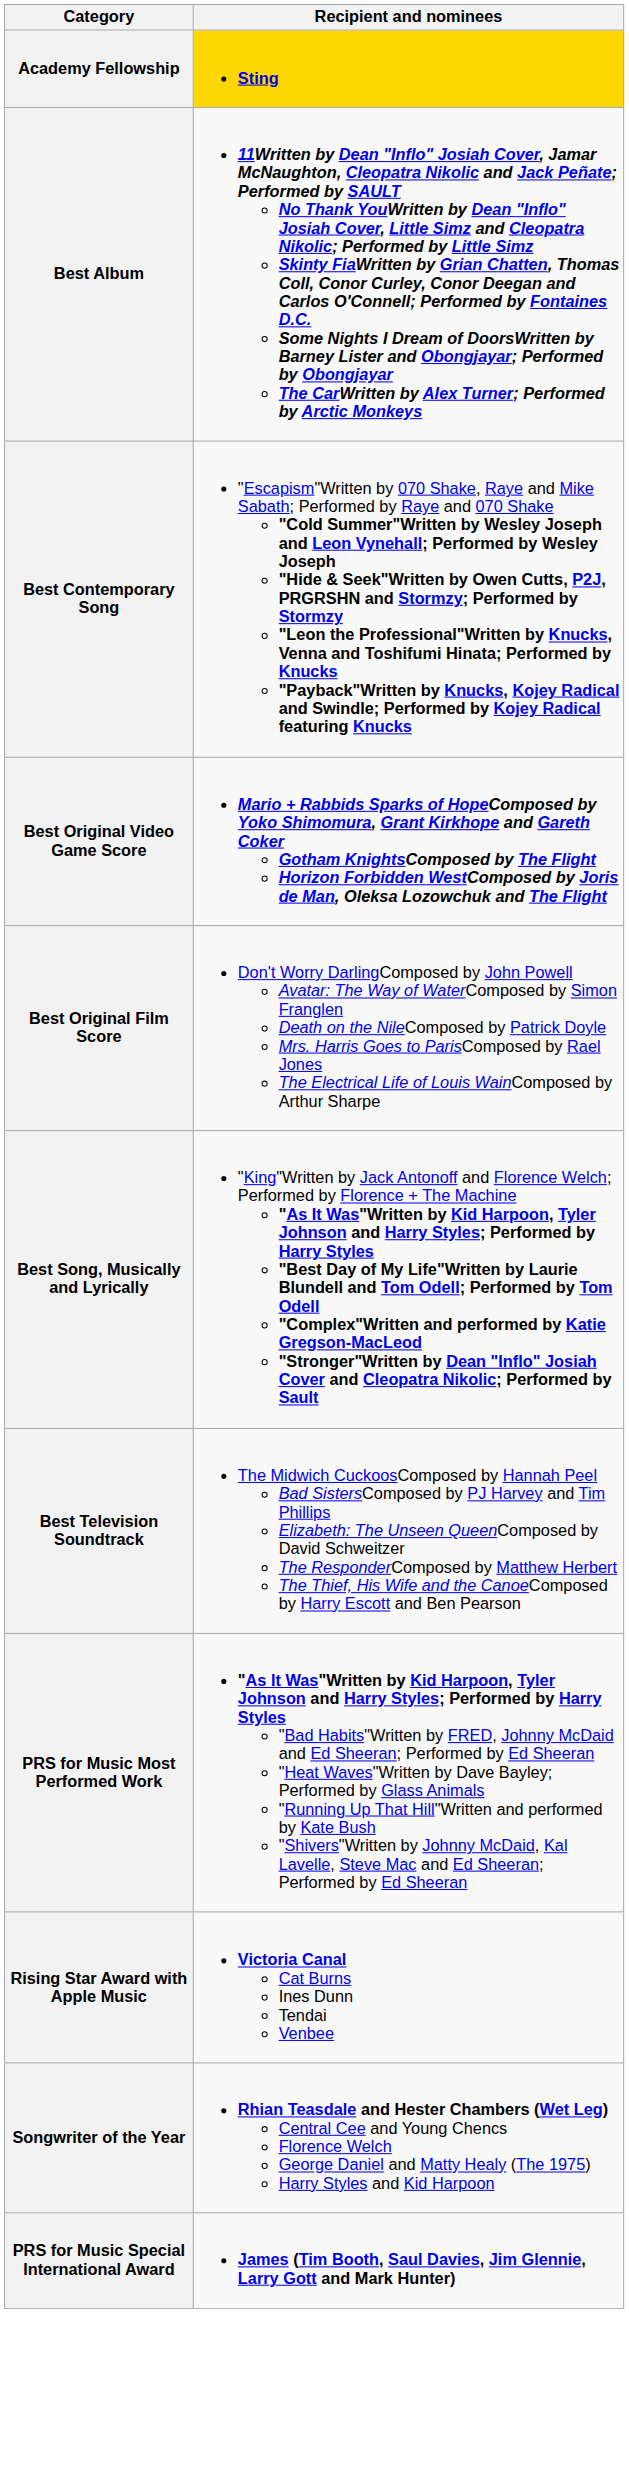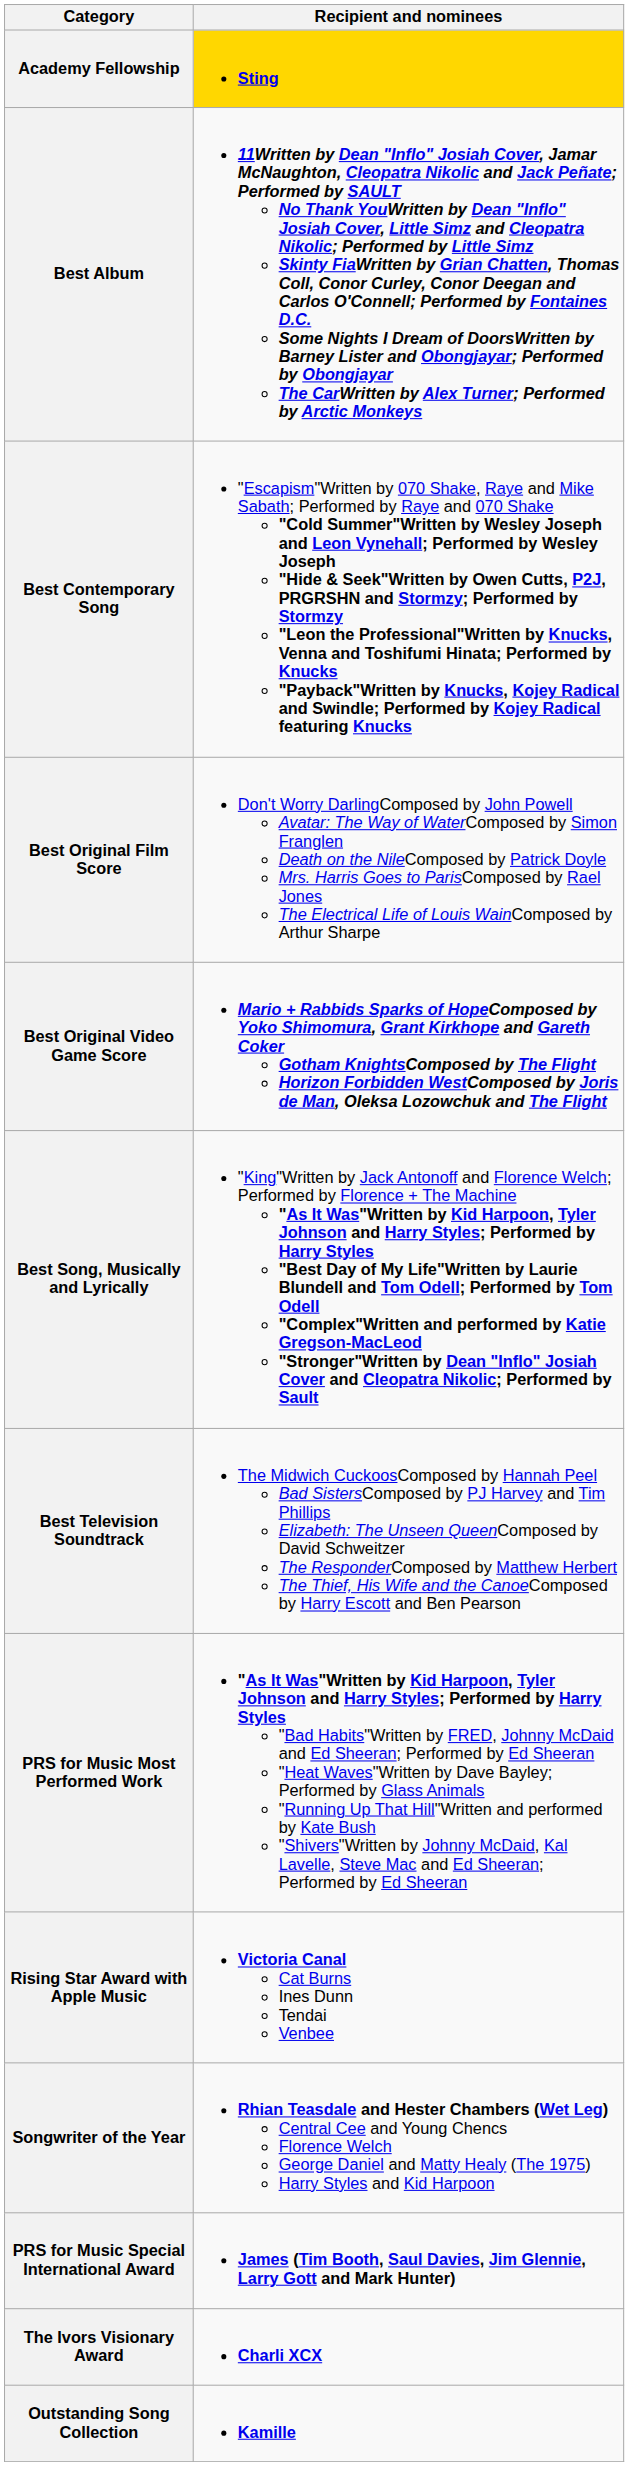 <table class="wikitable">
 <tr>
 <th width="25%">Category</th>
 <th width="57%">Recipient and nominees</th>
 </tr>
 <tr>
 <th scope="row">Academy Fellowship</th>
 <td style="background: gold;"><br><ul><li><strong><a href='#'>Sting</a></strong></li></ul></td>
 </tr>
 <tr>
 <th scope="row">Best Album</th>
 <td><br><ul><li><strong><em><a href='#'>11</a><em>Written by <a href='#'>Dean "Inflo" Josiah Cover</a>, Jamar McNaughton, <a href='#'>Cleopatra Nikolic</a> and <a href='#'>Jack Peñate</a>; Performed by <a href='#'>SAULT</a><strong><ul><li></em><a href='#'>No Thank You</a><em>Written by <a href='#'>Dean "Inflo" Josiah Cover</a>, <a href='#'>Little Simz</a> and <a href='#'>Cleopatra Nikolic</a>; Performed by <a href='#'>Little Simz</a></li><li></em><a href='#'>Skinty Fia</a><em>Written by <a href='#'>Grian Chatten</a>, Thomas Coll, Conor Curley, Conor Deegan and Carlos O'Connell; Performed by <a href='#'>Fontaines D.C.</a></li><li></em>Some Nights I Dream of Doors<em>Written by Barney Lister and <a href='#'>Obongjayar</a>; Performed by <a href='#'>Obongjayar</a></li><li></em><a href='#'>The Car</a><em>Written by <a href='#'>Alex Turner</a>; Performed by <a href='#'>Arctic Monkeys</a></li></ul></li></ul></td>
 </tr>
 <tr>
 <th scope="row">Best Contemporary Song</th>
 <td><br><ul><li>"</strong><a href='#'>Escapism</a>"Written by <a href='#'>070 Shake</a>, <a href='#'>Raye</a> and <a href='#'>Mike Sabath</a>; Performed by <a href='#'>Raye</a> and <a href='#'>070 Shake</a><strong><ul><li>"Cold Summer"Written by Wesley Joseph and <a href='#'>Leon Vynehall</a>; Performed by Wesley Joseph</li><li>"Hide & Seek"Written by Owen Cutts, <a href='#'>P2J</a>, PRGRSHN and <a href='#'>Stormzy</a>; Performed by <a href='#'>Stormzy</a></li><li>"Leon the Professional"Written by <a href='#'>Knucks</a>, Venna and Toshifumi Hinata; Performed by <a href='#'>Knucks</a></li><li>"Payback"Written by <a href='#'>Knucks</a>, <a href='#'>Kojey Radical</a> and Swindle; Performed by <a href='#'>Kojey Radical</a> featuring <a href='#'>Knucks</a></li></ul></li></ul></td>
 </tr>
 <tr>
+<th scope="row">Best Original Film Score</th>
+<td><br><ul><li></em></strong><a href='#'>Don't Worry Darling</a></em>Composed by <a href='#'>John Powell</a></strong><ul><li><em><a href='#'>Avatar: The Way of Water</a></em>Composed by <a href='#'>Simon Franglen</a></li><li><em><a href='#'>Death on the Nile</a></em>Composed by <a href='#'>Patrick Doyle</a></li><li><em><a href='#'>Mrs. Harris Goes to Paris</a></em>Composed by <a href='#'>Rael Jones</a></li><li><em><a href='#'>The Electrical Life of Louis Wain</a></em>Composed by Arthur Sharpe</li></ul></li></ul></td>
+</tr>
+<tr>
 <th scope="row">Best Original Video Game Score</th>
 <td><br><ul><li><strong><em><a href='#'>Mario + Rabbids Sparks of Hope</a><em>Composed by <a href='#'>Yoko Shimomura</a>, <a href='#'>Grant Kirkhope</a> and <a href='#'>Gareth Coker</a><strong><ul><li></em><a href='#'>Gotham Knights</a><em>Composed by <a href='#'>The Flight</a></li><li></em><a href='#'>Horizon Forbidden West</a><em>Composed by <a href='#'>Joris de Man</a>, Oleksa Lozowchuk and <a href='#'>The Flight</a></li></ul></li></ul></td>
-</tr>
-<tr>
-<th scope="row">Best Original Film Score</th>
-<td><br><ul><li></em></strong><a href='#'>Don't Worry Darling</a></em>Composed by <a href='#'>John Powell</a></strong><ul><li><em><a href='#'>Avatar: The Way of Water</a></em>Composed by <a href='#'>Simon Franglen</a></li><li><em><a href='#'>Death on the Nile</a></em>Composed by <a href='#'>Patrick Doyle</a></li><li><em><a href='#'>Mrs. Harris Goes to Paris</a></em>Composed by <a href='#'>Rael Jones</a></li><li><em><a href='#'>The Electrical Life of Louis Wain</a></em>Composed by Arthur Sharpe</li></ul></li></ul></td>
 </tr>
 <tr>
 <th scope="row">Best Song, Musically and Lyrically</th>
 <td><br><ul><li>"</strong><a href='#'>King</a>"Written by <a href='#'>Jack Antonoff</a> and <a href='#'>Florence Welch</a>; Performed by <a href='#'>Florence + The Machine</a><strong><ul><li>"<a href='#'>As It Was</a>"Written by <a href='#'>Kid Harpoon</a>, <a href='#'>Tyler Johnson</a> and <a href='#'>Harry Styles</a>; Performed by <a href='#'>Harry Styles</a></li><li>"Best Day of My Life"Written by Laurie Blundell and <a href='#'>Tom Odell</a>; Performed by <a href='#'>Tom Odell</a></li><li>"Complex"Written and performed by <a href='#'>Katie Gregson-MacLeod</a></li><li>"Stronger"Written by <a href='#'>Dean "Inflo" Josiah Cover</a> and <a href='#'>Cleopatra Nikolic</a>; Performed by <a href='#'>Sault</a></li></ul></li></ul></td>
 </tr>
 <tr>
 <th scope="row">Best Television Soundtrack</th>
 <td><br><ul><li></em></strong><a href='#'>The Midwich Cuckoos</a></em>Composed by <a href='#'>Hannah Peel</a></strong><ul><li><em><a href='#'>Bad Sisters</a></em>Composed by <a href='#'>PJ Harvey</a> and <a href='#'>Tim Phillips</a></li><li><em><a href='#'>Elizabeth: The Unseen Queen</a></em>Composed by David Schweitzer</li><li><em><a href='#'>The Responder</a></em>Composed by <a href='#'>Matthew Herbert</a></li><li><em><a href='#'>The Thief, His Wife and the Canoe</a></em>Composed by <a href='#'>Harry Escott</a> and Ben Pearson</li></ul></li></ul></td>
 </tr>
 <tr>
 <th scope="row">PRS for Music Most Performed Work</th>
 <td><br><ul><li><strong>"<a href='#'>As It Was</a>"Written by <a href='#'>Kid Harpoon</a>, <a href='#'>Tyler Johnson</a> and <a href='#'>Harry Styles</a>; Performed by <a href='#'>Harry Styles</a></strong><ul><li>"<a href='#'>Bad Habits</a>"Written by <a href='#'>FRED</a>, <a href='#'>Johnny McDaid</a> and <a href='#'>Ed Sheeran</a>; Performed by <a href='#'>Ed Sheeran</a></li><li>"<a href='#'>Heat Waves</a>"Written by Dave Bayley; Performed by <a href='#'>Glass Animals</a></li><li>"<a href='#'>Running Up That Hill</a>"Written and performed by <a href='#'>Kate Bush</a></li><li>"<a href='#'>Shivers</a>"Written by <a href='#'>Johnny McDaid</a>, <a href='#'>Kal Lavelle</a>, <a href='#'>Steve Mac</a> and <a href='#'>Ed Sheeran</a>; Performed by <a href='#'>Ed Sheeran</a></li></ul></li></ul></td>
 </tr>
 <tr>
 <th scope="row">Rising Star Award with Apple Music</th>
 <td><br><ul><li><strong><a href='#'>Victoria Canal</a></strong><ul><li><a href='#'>Cat Burns</a></li><li>Ines Dunn</li><li>Tendai</li><li><a href='#'>Venbee</a></li></ul></li></ul></td>
 </tr>
 <tr>
 <th scope="row">Songwriter of the Year</th>
 <td><br><ul><li><strong><a href='#'>Rhian Teasdale</a> and Hester Chambers (<a href='#'>Wet Leg</a>)</strong><ul><li><a href='#'>Central Cee</a> and Young Chencs</li><li><a href='#'>Florence Welch</a></li><li><a href='#'>George Daniel</a> and <a href='#'>Matty Healy</a> (<a href='#'>The 1975</a>)</li><li><a href='#'>Harry Styles</a> and <a href='#'>Kid Harpoon</a></li></ul></li></ul></td>
 </tr>
 <tr>
 <th scope="row">PRS for Music Special International Award</th>
 <td><br><ul><li><strong><a href='#'>James</a> (<a href='#'>Tim Booth</a>, <a href='#'>Saul Davies</a>, <a href='#'>Jim Glennie</a>, <a href='#'>Larry Gott</a> and Mark Hunter)</strong></li></ul></td>
 </tr>
+<tr>
+<th scope="row">The Ivors Visionary Award</th>
+<td><br><ul><li><strong><a href='#'>Charli XCX</a></strong></li></ul></td>
+</tr>
+<tr>
+<th scope="row">Outstanding Song Collection</th>
+<td><br><ul><li><strong><a href='#'>Kamille</a></strong></li></ul></td>
+</tr>
 </table>
